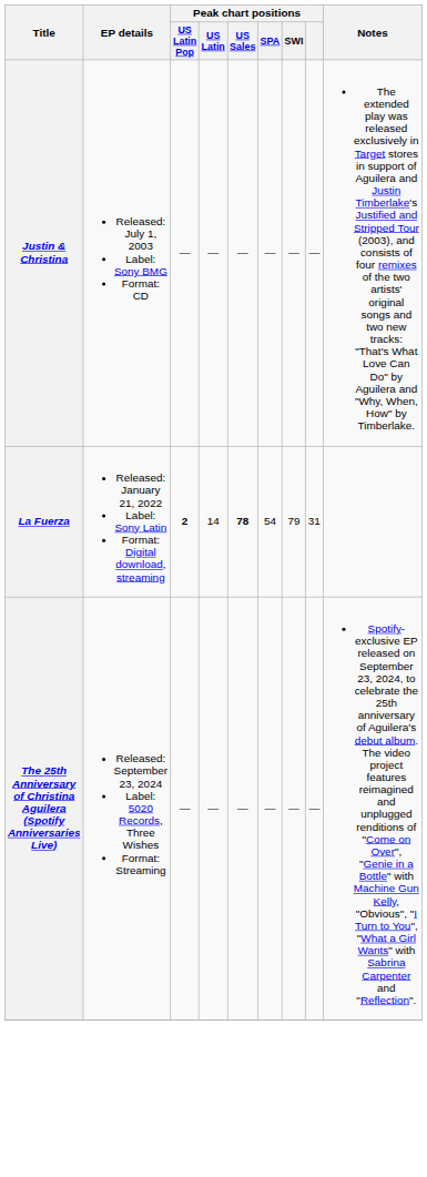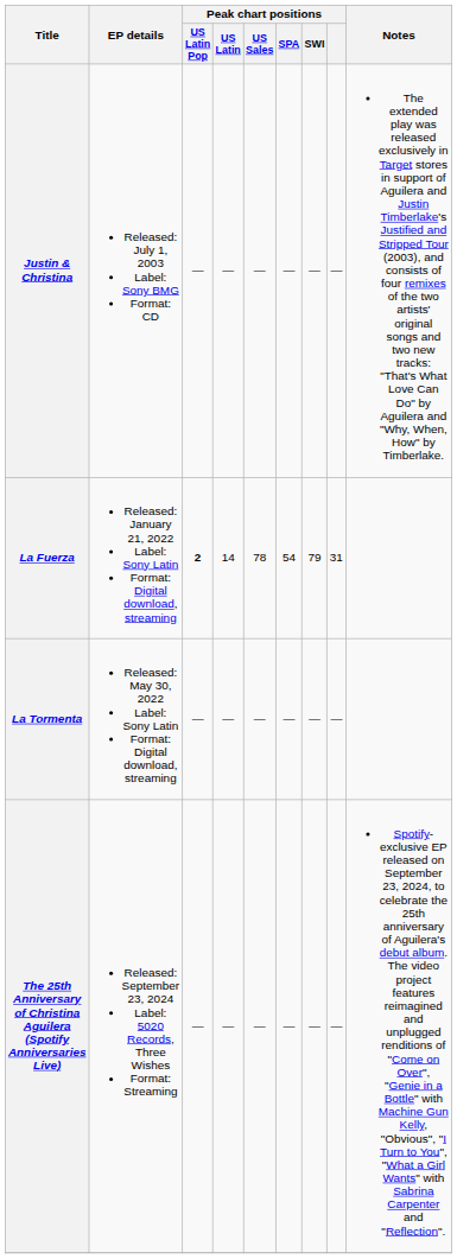 <table class="wikitable plainrowheaders" style="text-align:center;">
 <tr>
 <th scope="col" rowspan="2" style="width:12em;">Title</th>
 <th scope="col" rowspan="2" style="width:16em;">EP details</th>
 <th scope="col" colspan="6">Peak chart positions</th>
 <th scope="col" rowspan="2" style="width:50em;">Notes</th>
 </tr>
 <tr>
 <th scope="col" style="width:2.5em;font-size:90%;"><a href='#'>US<br>Latin Pop</a><br></th>
 <th scope="col" style="width:3em;font-size:90%;"><a href='#'>US<br>Latin</a><br></th>
 <th scope="col" style="width:3em;font-size:90%;"><a href='#'>US<br>Sales</a><br></th>
 <th scope="col" style="width:2.5em;font-size:90%;"><a href='#'>SPA</a><br></th>
 <th scope="col" style="width:2.5em;font-size:90%;">SWI<br></th>
 <th scope="col" style="width:2.5em;font-size:90%;"><a href='#'></a><br></th>
 </tr>
 <tr>
 <th scope="row"><em><a href='#'>Justin & Christina</a></em><br></th>
 <td><br><ul><li>Released: July 1, 2003 </li><li>Label: <a href='#'>Sony BMG</a></li><li>Format: CD</li></ul></td>
 <td>—</td>
 <td>—</td>
 <td>—</td>
 <td>—</td>
 <td>—</td>
 <td>—</td>
 <td><br><ul><li>The extended play was released exclusively in <a href='#'>Target</a> stores in support of Aguilera and <a href='#'>Justin Timberlake</a>'s <a href='#'>Justified and Stripped Tour</a> (2003), and consists of four <a href='#'>remixes</a> of the two artists' original songs and two new tracks: "That's What Love Can Do" by Aguilera and "Why, When, How" by Timberlake.</li></ul></td>
 </tr>
 <tr>
 <th scope="row"><em><a href='#'>La Fuerza</a></em></th>
 <td><br><ul><li>Released: January 21, 2022</li><li>Label: <a href='#'>Sony Latin</a></li><li>Format: <a href='#'>Digital download</a>, <a href='#'>streaming</a></li></ul></td>
 <td><strong>2</strong></td>
 <td>14</td>
-<td><strong>78</strong></td>
+<td>78</td>
 <td>54</td>
 <td>79</td>
 <td>31</td>
+<td></td>
+</tr>
+<tr>
+<th scope="row"><em><a href='#'>La Tormenta</a></em></th>
+<td><br><ul><li>Released: May 30, 2022</li><li>Label: Sony Latin</li><li>Format: Digital download, streaming</li></ul></td>
+<td>—</td>
+<td>—</td>
+<td>—</td>
+<td>—</td>
+<td>—</td>
+<td>—</td>
 <td></td>
 </tr>
 <tr>
 <th scope="row"><em><a href='#'>The 25th Anniversary of Christina Aguilera (Spotify Anniversaries Live)</a></em></th>
 <td><br><ul><li>Released: September 23, 2024</li><li>Label: <a href='#'>5020 Records</a>, Three Wishes</li><li>Format: Streaming</li></ul></td>
 <td>—</td>
 <td>—</td>
 <td>—</td>
 <td>—</td>
 <td>—</td>
 <td>—</td>
 <td><br><ul><li><a href='#'>Spotify</a>-exclusive EP released on September 23, 2024, to celebrate the 25th anniversary of Aguilera's <a href='#'>debut album</a>. The video project features reimagined and unplugged renditions of "<a href='#'>Come on Over</a>", "<a href='#'>Genie in a Bottle</a>" with <a href='#'>Machine Gun Kelly</a>, "Obvious", "<a href='#'>I Turn to You</a>", "<a href='#'>What a Girl Wants</a>" with <a href='#'>Sabrina Carpenter</a> and "<a href='#'>Reflection</a>".</li></ul></td>
 </tr>
 <tr>
 </tr>
 </table>
